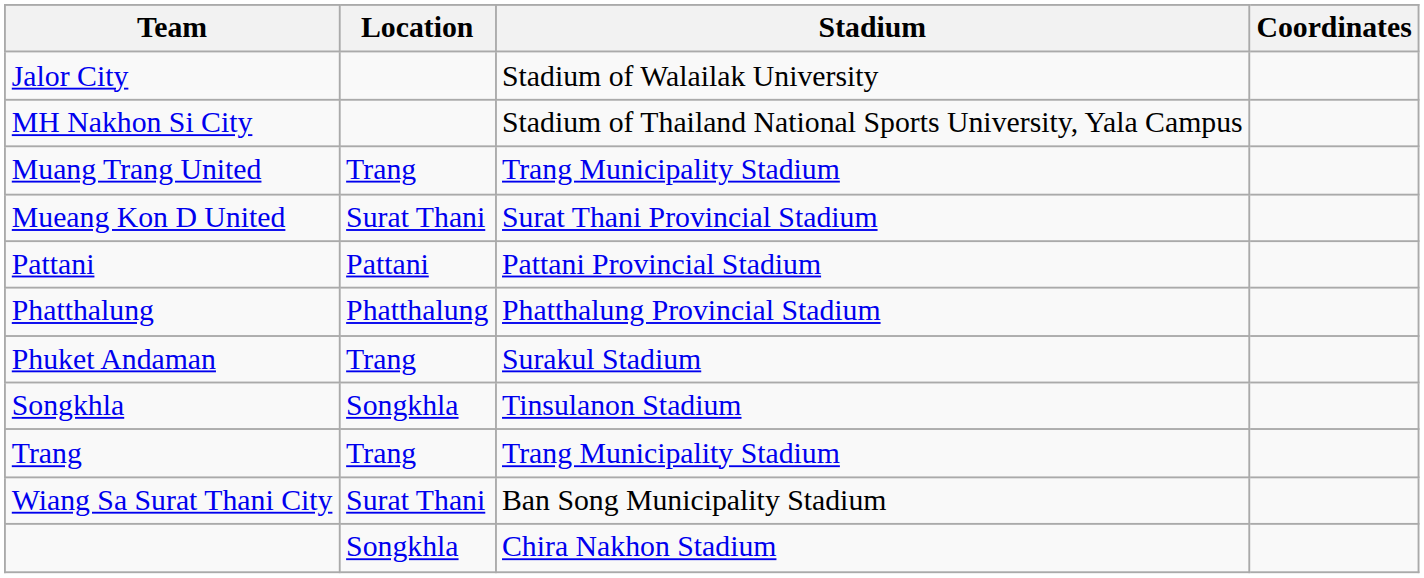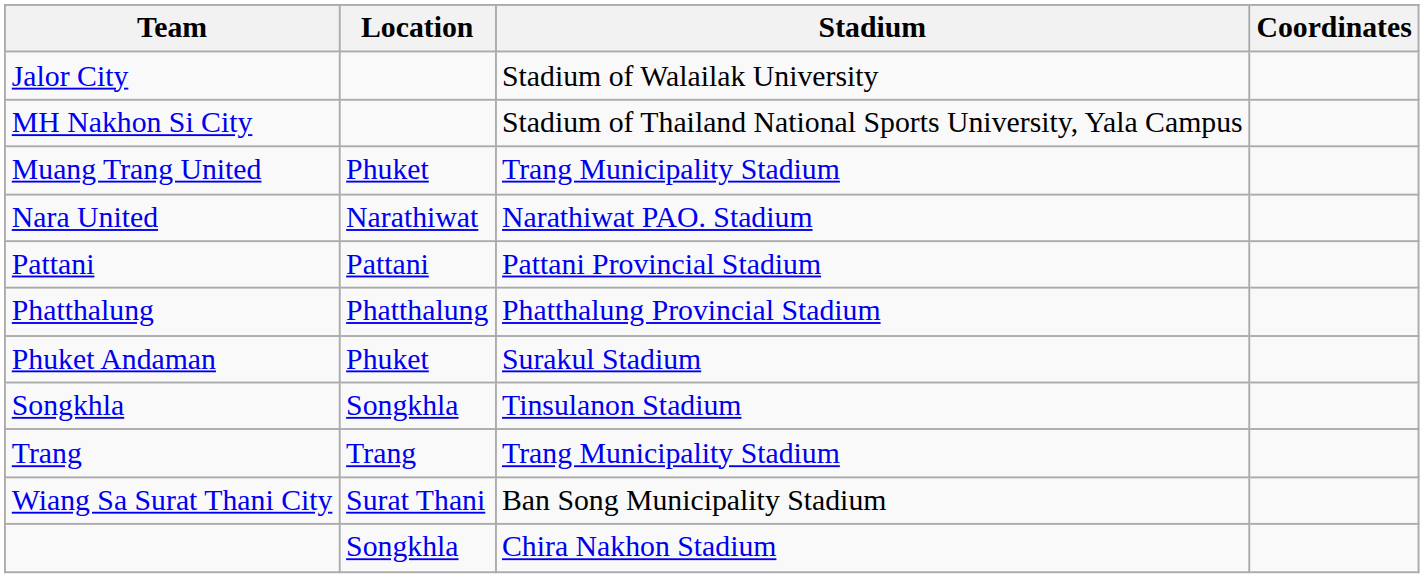 <table class="wikitable sortable">
 <tr>
 <th>Team</th>
 <th>Location</th>
 <th>Stadium</th>
 <th>Coordinates</th>
 </tr>
 <tr>
 <td><a href='#'>Jalor City</a></td>
 <td></td>
 <td>Stadium of Walailak University</td>
 <td></td>
 </tr>
 <tr>
 <td><a href='#'>MH Nakhon Si City</a></td>
 <td></td>
 <td>Stadium of Thailand National Sports University, Yala Campus</td>
 <td></td>
 </tr>
 <tr>
 <td><a href='#'>Muang Trang United</a></td>
-<td><a href='#'>Trang</a> </td>
+<td><a href='#'>Phuket</a> </td>
 <td><a href='#'>Trang Municipality Stadium</a></td>
 <td></td>
 </tr>
 <tr>
-<td><a href='#'>Mueang Kon D United</a></td>
-<td><a href='#'>Surat Thani</a> </td>
-<td><a href='#'>Surat Thani Provincial Stadium</a></td>
+<td><a href='#'>Nara United</a></td>
+<td><a href='#'>Narathiwat</a> </td>
+<td><a href='#'>Narathiwat PAO. Stadium</a></td>
 <td></td>
 </tr>
 <tr>
 <td><a href='#'>Pattani</a></td>
 <td><a href='#'>Pattani</a> </td>
 <td><a href='#'>Pattani Provincial Stadium</a></td>
 <td></td>
 </tr>
 <tr>
 <td><a href='#'>Phatthalung</a></td>
 <td><a href='#'>Phatthalung</a> </td>
 <td><a href='#'>Phatthalung Provincial Stadium</a></td>
 <td></td>
 </tr>
 <tr>
 <td><a href='#'>Phuket Andaman</a></td>
-<td><a href='#'>Trang</a> </td>
+<td><a href='#'>Phuket</a> </td>
 <td><a href='#'>Surakul Stadium</a></td>
 <td></td>
 </tr>
 <tr>
 <td><a href='#'>Songkhla</a></td>
 <td><a href='#'>Songkhla</a> </td>
 <td><a href='#'>Tinsulanon Stadium</a></td>
 <td></td>
 </tr>
 <tr>
 <td><a href='#'>Trang</a></td>
 <td><a href='#'>Trang</a> </td>
 <td><a href='#'>Trang Municipality Stadium</a></td>
 <td></td>
 </tr>
 <tr>
 <td><a href='#'>Wiang Sa Surat Thani City</a></td>
 <td><a href='#'>Surat Thani</a> </td>
 <td>Ban Song Municipality Stadium</td>
 <td></td>
 </tr>
 <tr>
 <td></td>
 <td><a href='#'>Songkhla</a> </td>
 <td><a href='#'>Chira Nakhon Stadium</a></td>
 <td></td>
 </tr>
 </table>
